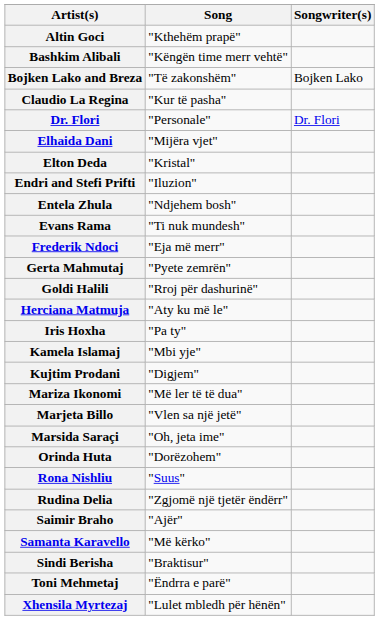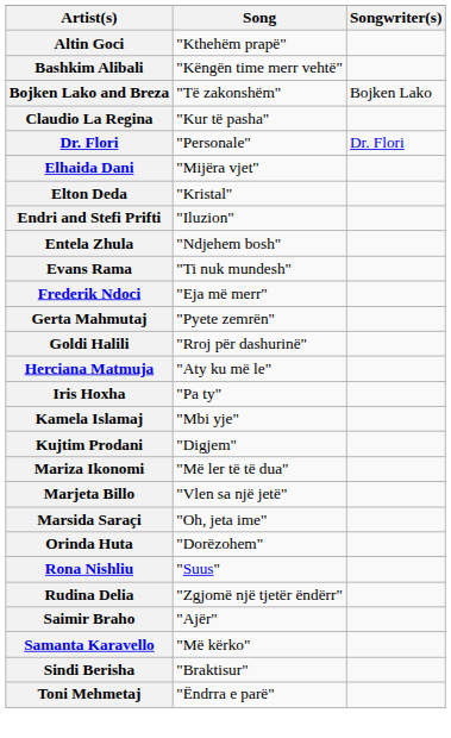 <table class="wikitable sortable plainrowheaders" style="margin: 1em auto 1em auto">
 <tr>
 </tr>
 <tr>
 <th scope="col">Artist(s)</th>
 <th scope="col">Song</th>
 <th scope="col" class="unsortable">Songwriter(s)</th>
 </tr>
 <tr>
 <th scope="row">Altin Goci</th>
 <td>"Kthehëm prapë"</td>
 <td></td>
 </tr>
 <tr>
 <th scope="row">Bashkim Alibali</th>
 <td>"Këngën time merr vehtë"</td>
 <td></td>
 </tr>
 <tr>
 <th scope="row">Bojken Lako and Breza</th>
 <td>"Të zakonshëm"</td>
 <td>Bojken Lako</td>
 </tr>
 <tr>
 <th scope="row">Claudio La Regina</th>
 <td>"Kur të pasha"</td>
 <td></td>
 </tr>
 <tr>
 <th scope="row"><a href='#'>Dr. Flori</a></th>
 <td>"Personale"</td>
 <td><a href='#'>Dr. Flori</a></td>
 </tr>
 <tr>
 <th scope="row"><a href='#'>Elhaida Dani</a></th>
 <td>"Mijëra vjet"</td>
 <td></td>
 </tr>
 <tr>
 <th scope="row">Elton Deda</th>
 <td>"Kristal"</td>
 <td></td>
 </tr>
 <tr>
 <th scope="row">Endri and Stefi Prifti</th>
 <td>"Iluzion"</td>
 <td></td>
 </tr>
 <tr>
 <th scope="row">Entela Zhula</th>
 <td>"Ndjehem bosh"</td>
 <td></td>
 </tr>
 <tr>
 <th scope="row">Evans Rama</th>
 <td>"Ti nuk mundesh"</td>
 <td></td>
 </tr>
 <tr>
 <th scope="row"><a href='#'>Frederik Ndoci</a></th>
 <td>"Eja më merr"</td>
 <td></td>
 </tr>
 <tr>
 <th scope="row">Gerta Mahmutaj</th>
 <td>"Pyete zemrën"</td>
 <td></td>
 </tr>
 <tr>
 <th scope="row">Goldi Halili</th>
 <td>"Rroj për dashurinë"</td>
 <td></td>
 </tr>
 <tr>
 <th scope="row"><a href='#'>Herciana Matmuja</a></th>
 <td>"Aty ku më le"</td>
 <td></td>
 </tr>
 <tr>
 <th scope="row">Iris Hoxha</th>
 <td>"Pa ty"</td>
 <td></td>
 </tr>
 <tr>
 <th scope="row">Kamela Islamaj</th>
 <td>"Mbi yje"</td>
 <td></td>
 </tr>
 <tr>
 <th scope="row">Kujtim Prodani</th>
 <td>"Digjem"</td>
 <td></td>
 </tr>
 <tr>
 <th scope="row">Mariza Ikonomi</th>
 <td>"Më ler të të dua"</td>
 <td></td>
 </tr>
 <tr>
 <th scope="row">Marjeta Billo</th>
 <td>"Vlen sa një jetë"</td>
 <td></td>
 </tr>
 <tr>
 <th scope="row">Marsida Saraçi</th>
 <td>"Oh, jeta ime"</td>
 <td></td>
 </tr>
 <tr>
 <th scope="row">Orinda Huta</th>
 <td>"Dorëzohem"</td>
 <td></td>
 </tr>
 <tr>
 <th scope="row"><a href='#'>Rona Nishliu</a></th>
 <td>"<a href='#'>Suus</a>"</td>
 <td></td>
 </tr>
 <tr>
 <th scope="row">Rudina Delia</th>
 <td>"Zgjomë një tjetër ëndërr"</td>
 <td></td>
 </tr>
 <tr>
 <th scope="row">Saimir Braho</th>
 <td>"Ajër"</td>
 <td></td>
 </tr>
 <tr>
 <th scope="row"><a href='#'>Samanta Karavello</a></th>
 <td>"Më kërko"</td>
 <td></td>
 </tr>
 <tr>
 <th scope="row">Sindi Berisha</th>
 <td>"Braktisur"</td>
 <td></td>
 </tr>
 <tr>
 <th scope="row">Toni Mehmetaj</th>
 <td>"Ëndrra e parë"</td>
 <td></td>
 </tr>
-<tr>
-<th scope="row"><a href='#'>Xhensila Myrtezaj</a></th>
-<td>"Lulet mbledh për hënën"</td>
-<td></td>
-</tr>
 </table>
